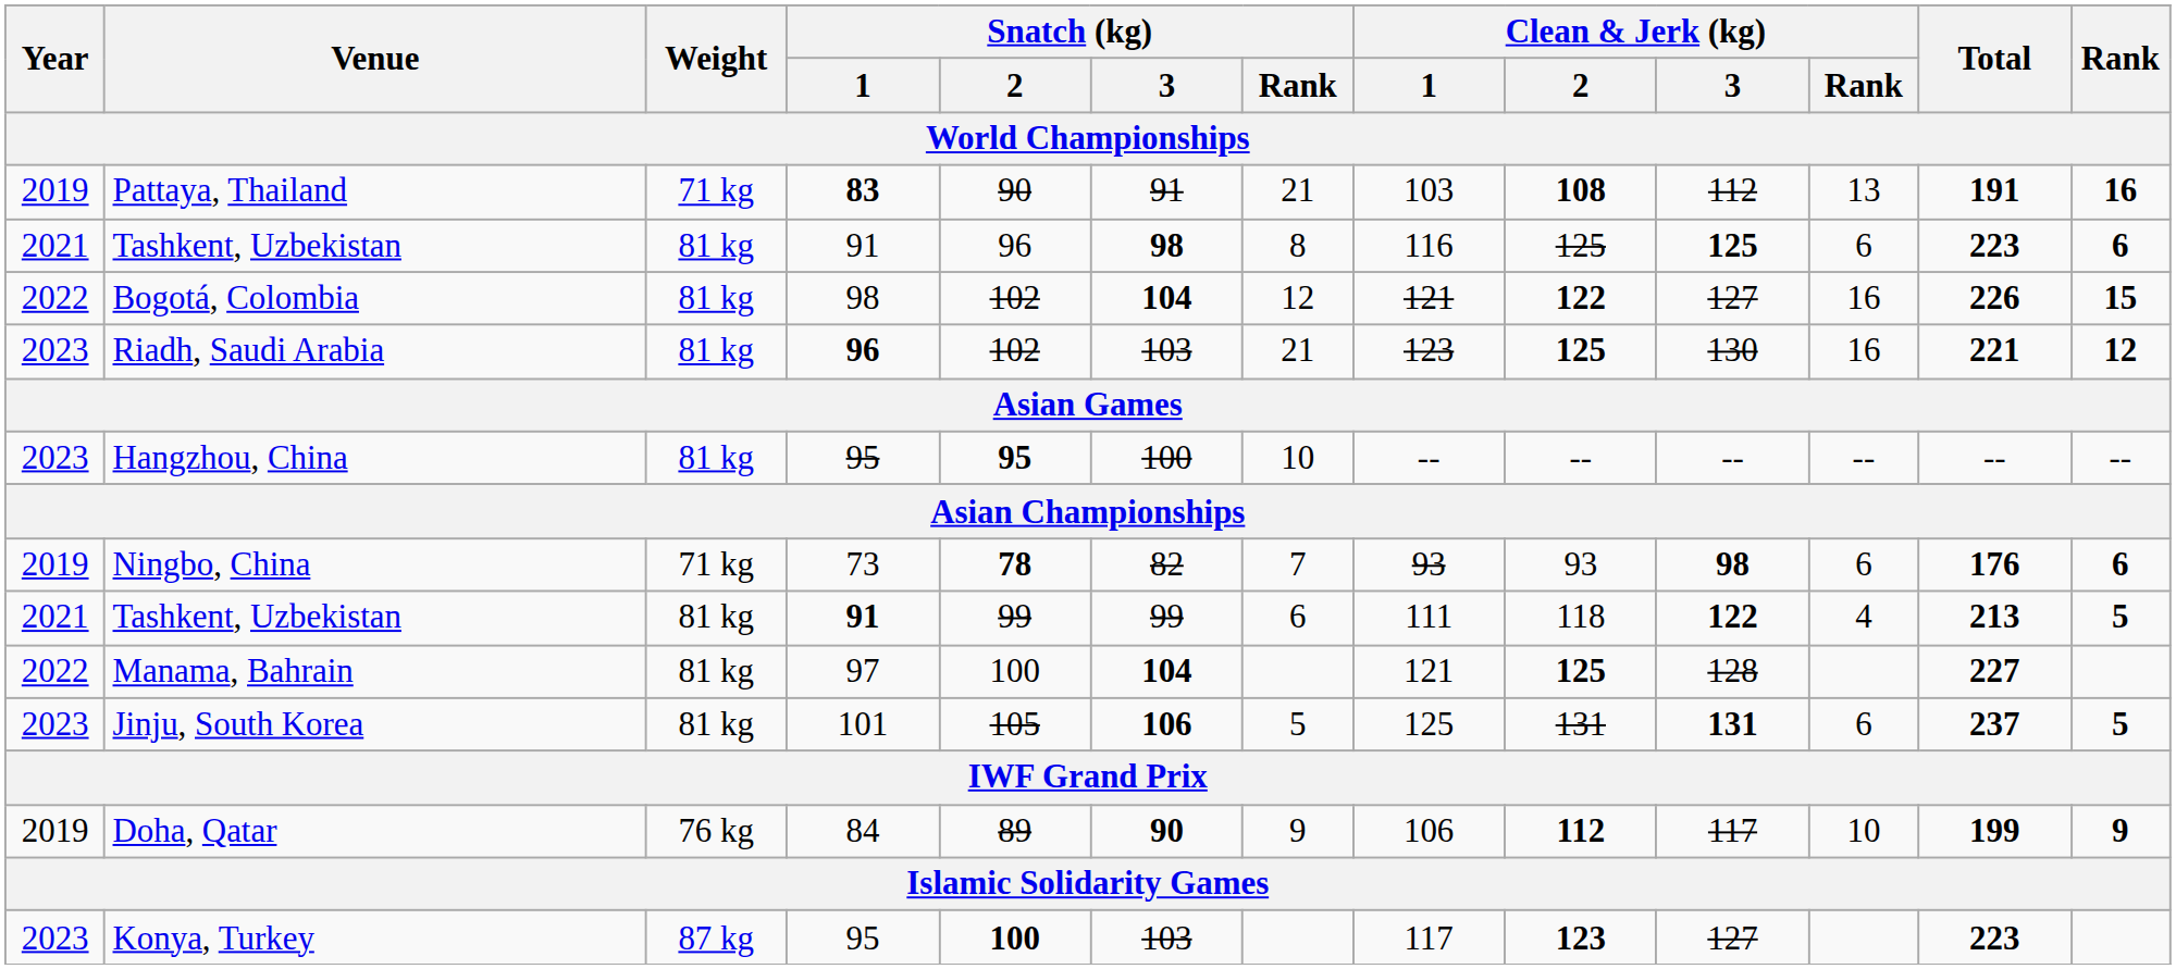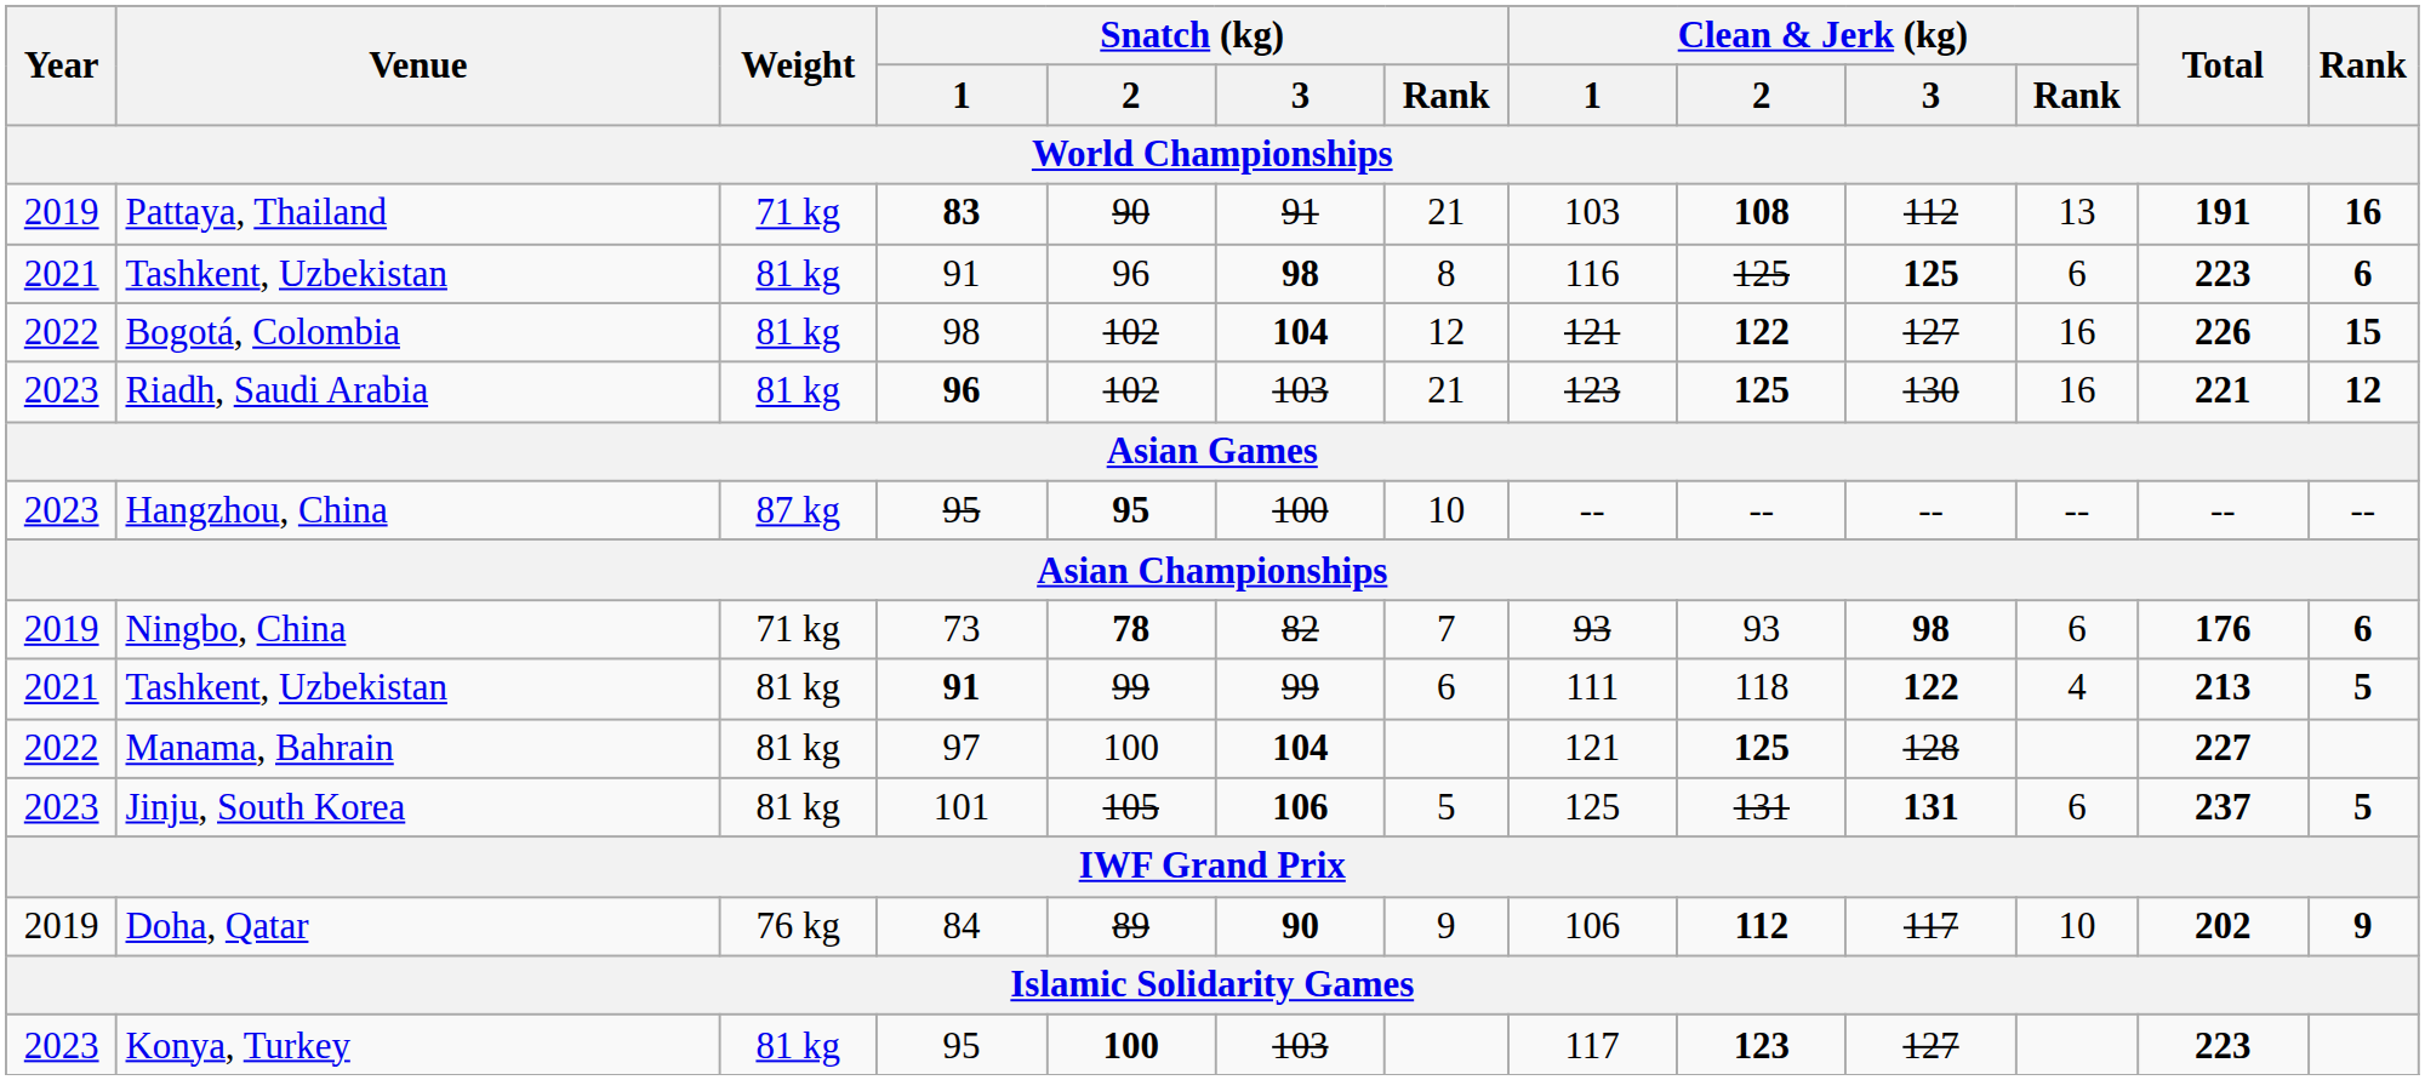 <table class = "wikitable" style="text-align:center;">
 <tr>
 <th rowspan=2 width=40>Year</th>
 <th rowspan=2 width=250>Venue</th>
 <th rowspan=2 width=60>Weight</th>
 <th colspan=4><a href='#'>Snatch</a> (kg)</th>
 <th colspan=4><a href='#'>Clean & Jerk</a> (kg)</th>
 <th rowspan=2 width=65>Total</th>
 <th rowspan=2 width=40>Rank</th>
 </tr>
 <tr>
 <th width=65>1</th>
 <th width=65>2</th>
 <th width=65>3</th>
 <th width=45>Rank</th>
 <th width=65>1</th>
 <th width=65>2</th>
 <th width=65>3</th>
 <th width=45>Rank</th>
 </tr>
 <tr>
 <th colspan=13><a href='#'>World Championships</a></th>
 </tr>
 <tr>
 <td><a href='#'>2019</a></td>
 <td align=left> <a href='#'>Pattaya</a>, <a href='#'>Thailand</a></td>
 <td><a href='#'>71 kg</a></td>
 <td><strong>83</strong></td>
 <td><s>90</s></td>
 <td><s>91</s></td>
 <td>21</td>
 <td>103</td>
 <td><strong>108</strong></td>
 <td><s>112</s></td>
 <td>13</td>
 <td><strong>191</strong></td>
 <td><strong>16</strong></td>
 </tr>
 <tr>
 <td><a href='#'>2021</a></td>
 <td align=left> <a href='#'>Tashkent</a>, <a href='#'>Uzbekistan</a></td>
 <td><a href='#'>81 kg</a></td>
 <td>91</td>
 <td>96</td>
 <td><strong>98</strong></td>
 <td>8</td>
 <td>116</td>
 <td><s>125</s></td>
 <td><strong>125</strong></td>
 <td>6</td>
 <td><strong>223</strong></td>
 <td><strong>6</strong></td>
 </tr>
 <tr>
 <td><a href='#'>2022</a></td>
 <td align=left> <a href='#'>Bogotá</a>, <a href='#'>Colombia</a></td>
 <td><a href='#'>81 kg</a></td>
 <td>98</td>
 <td><s>102</s></td>
 <td><strong>104</strong></td>
 <td>12</td>
 <td><s>121</s></td>
 <td><strong>122</strong></td>
 <td><s>127</s></td>
 <td>16</td>
 <td><strong>226</strong></td>
 <td><strong>15</strong></td>
 </tr>
 <tr>
 <td><a href='#'>2023</a></td>
 <td align=left> <a href='#'>Riadh</a>, <a href='#'>Saudi Arabia</a></td>
 <td><a href='#'>81 kg</a></td>
 <td><strong>96</strong></td>
 <td><s>102</s></td>
 <td><s>103</s></td>
 <td>21</td>
 <td><s>123</s></td>
 <td><strong>125</strong></td>
 <td><s>130</s></td>
 <td>16</td>
 <td><strong>221</strong></td>
 <td><strong>12</strong></td>
 </tr>
 <tr>
 <th colspan=13><a href='#'>Asian Games</a></th>
 </tr>
 <tr>
 <td><a href='#'>2023</a></td>
 <td align=left> <a href='#'>Hangzhou</a>, <a href='#'>China</a></td>
-<td><a href='#'>81 kg</a></td>
+<td><a href='#'>87 kg</a></td>
 <td><s>95</s></td>
 <td><strong>95</strong></td>
 <td><s>100</s></td>
 <td>10</td>
 <td>--</td>
 <td>--</td>
 <td>--</td>
 <td>--</td>
 <td>--</td>
 <td>--</td>
 </tr>
 <tr>
 <th colspan=13><a href='#'>Asian Championships</a></th>
 </tr>
 <tr>
 <td><a href='#'>2019</a></td>
 <td align=left> <a href='#'>Ningbo</a>, <a href='#'>China</a></td>
 <td>71 kg</td>
 <td>73</td>
 <td><strong>78</strong></td>
 <td><s>82</s></td>
 <td>7</td>
 <td><s>93</s></td>
 <td>93</td>
 <td><strong>98</strong></td>
 <td>6</td>
 <td><strong>176</strong></td>
 <td><strong>6</strong></td>
 </tr>
 <tr>
 <td><a href='#'>2021</a></td>
 <td align=left> <a href='#'>Tashkent</a>, <a href='#'>Uzbekistan</a></td>
 <td>81 kg</td>
 <td><strong>91</strong></td>
 <td><s>99</s></td>
 <td><s>99</s></td>
 <td>6</td>
 <td>111</td>
 <td>118</td>
 <td><strong>122</strong></td>
 <td>4</td>
 <td><strong>213</strong></td>
 <td><strong>5</strong></td>
 </tr>
 <tr>
 <td><a href='#'>2022</a></td>
 <td align=left> <a href='#'>Manama</a>, <a href='#'>Bahrain</a></td>
 <td>81 kg</td>
 <td>97</td>
 <td>100</td>
 <td><strong>104</strong></td>
 <td></td>
 <td>121</td>
 <td><strong>125</strong></td>
 <td><s>128</s></td>
 <td></td>
 <td><strong>227</strong></td>
 <td></td>
 </tr>
 <tr>
 <td><a href='#'>2023</a></td>
 <td align=left> <a href='#'>Jinju</a>, <a href='#'>South Korea</a></td>
 <td>81 kg</td>
 <td>101</td>
 <td><s>105</s></td>
 <td><strong>106</strong></td>
 <td>5</td>
 <td>125</td>
 <td><s>131</s></td>
 <td><strong>131</strong></td>
 <td>6</td>
 <td><strong>237</strong></td>
 <td><strong>5</strong></td>
 </tr>
 <tr>
 <th colspan=13><a href='#'>IWF Grand Prix</a></th>
 </tr>
 <tr>
 <td>2019</td>
 <td align=left> <a href='#'>Doha</a>, <a href='#'>Qatar</a></td>
 <td>76 kg</td>
 <td>84</td>
 <td><s>89</s></td>
 <td><strong>90</strong></td>
 <td>9</td>
 <td>106</td>
 <td><strong>112</strong></td>
 <td><s>117</s></td>
 <td>10</td>
-<td><strong>199</strong></td>
+<td><strong>202</strong></td>
 <td><strong>9</strong></td>
 </tr>
 <tr>
 <th colspan=13><a href='#'>Islamic Solidarity Games</a></th>
 </tr>
 <tr>
 <td><a href='#'>2023</a></td>
 <td align=left> <a href='#'>Konya</a>, <a href='#'>Turkey</a></td>
-<td><a href='#'>87 kg</a></td>
+<td><a href='#'>81 kg</a></td>
 <td>95</td>
 <td><strong>100</strong></td>
 <td><s>103</s></td>
 <td></td>
 <td>117</td>
 <td><strong>123</strong></td>
 <td><s>127</s></td>
 <td></td>
 <td><strong>223</strong></td>
 <td></td>
 </tr>
 <tr>
 </tr>
 </table>
